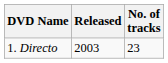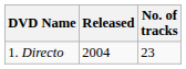 <table class="wikitable">
 <tr>
 <th>DVD Name</th>
 <th>Released</th>
 <th>No. of<br> tracks</th>
 </tr>
 <tr>
 <td>1. <em>Directo</em></td>
-<td>2003</td>
+<td>2004</td>
 <td>23</td>
 </tr>
 </table>
